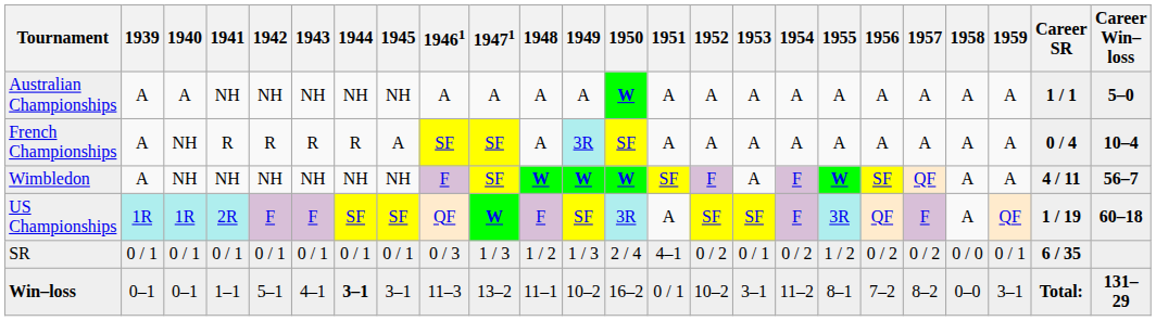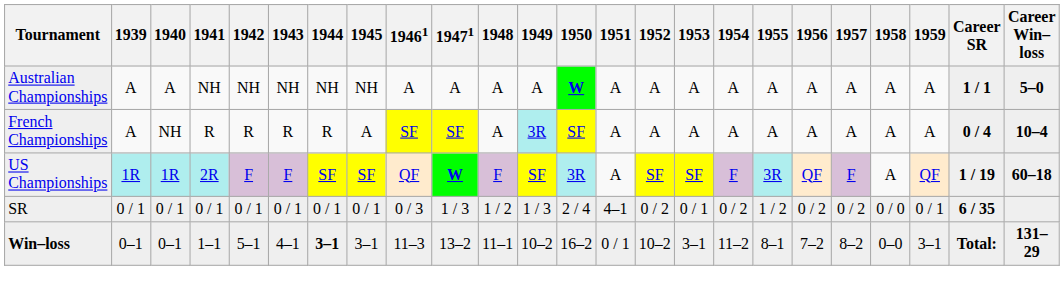 <table class="nowrap wikitable" style=text-align:left;font-size:94%>
 <tr bgcolor="#efefef">
 <th>Tournament</th>
 <th>1939</th>
 <th>1940</th>
 <th>1941</th>
 <th>1942</th>
 <th>1943</th>
 <th>1944</th>
 <th>1945</th>
 <th>1946<sup>1</sup></th>
 <th>1947<sup>1</sup></th>
 <th>1948</th>
 <th>1949</th>
 <th>1950</th>
 <th>1951</th>
 <th>1952</th>
 <th>1953</th>
 <th>1954</th>
 <th>1955</th>
 <th>1956</th>
 <th>1957</th>
 <th>1958</th>
 <th>1959</th>
 <th>Career<br>SR</th>
 <th>Career<br>Win–loss</th>
 </tr>
 <tr>
 <td style="background:#EFEFEF;"><a href='#'>Australian Championships</a></td>
 <td align="center">A</td>
 <td align="center">A</td>
 <td align="center">NH</td>
 <td align="center">NH</td>
 <td align="center">NH</td>
 <td align="center">NH</td>
 <td align="center">NH</td>
 <td align="center">A</td>
 <td align="center">A</td>
 <td align="center">A</td>
 <td align="center">A</td>
 <td align="center" style="background:#00ff00;"><strong><a href='#'>W</a></strong></td>
 <td align="center">A</td>
 <td align="center">A</td>
 <td align="center">A</td>
 <td align="center">A</td>
 <td align="center">A</td>
 <td align="center">A</td>
 <td align="center">A</td>
 <td align="center">A</td>
 <td align="center">A</td>
 <td align="center" style="background:#EFEFEF;"><strong>1 / 1</strong></td>
 <td align="center" style="background:#EFEFEF;"><strong>5–0</strong></td>
 </tr>
 <tr>
 <td style="background:#EFEFEF;"><a href='#'>French Championships</a></td>
 <td align="center">A</td>
 <td align="center">NH</td>
 <td align="center">R</td>
 <td align="center">R</td>
 <td align="center">R</td>
 <td align="center">R</td>
 <td align="center">A</td>
 <td align="center" style="background:yellow;"><a href='#'>SF</a></td>
 <td align="center" style="background:yellow;"><a href='#'>SF</a></td>
 <td align="center">A</td>
 <td align="center" style="background:#afeeee;"><a href='#'>3R</a></td>
 <td align="center" style="background:yellow;"><a href='#'>SF</a></td>
 <td align="center">A</td>
 <td align="center">A</td>
 <td align="center">A</td>
 <td align="center">A</td>
 <td align="center">A</td>
 <td align="center">A</td>
 <td align="center">A</td>
 <td align="center">A</td>
 <td align="center">A</td>
 <td align="center" style="background:#EFEFEF;"><strong>0 / 4</strong></td>
 <td align="center" style="background:#EFEFEF;"><strong>10–4</strong></td>
 </tr>
 <tr>
-<td style="background:#EFEFEF;"><a href='#'>Wimbledon</a></td>
-<td align="center">A</td>
-<td align="center">NH</td>
-<td align="center">NH</td>
-<td align="center">NH</td>
-<td align="center">NH</td>
-<td align="center">NH</td>
-<td align="center">NH</td>
-<td align="center" style="background:#D8BFD8;"><a href='#'>F</a></td>
-<td align="center" style="background:yellow;"><a href='#'>SF</a></td>
-<td align="center" style="background:#00ff00;"><strong><a href='#'>W</a></strong></td>
-<td align="center" style="background:#00ff00;"><strong><a href='#'>W</a></strong></td>
-<td align="center" style="background:#00ff00;"><strong><a href='#'>W</a></strong></td>
-<td align="center" style="background:yellow;"><a href='#'>SF</a></td>
-<td align="center" style="background:#D8BFD8;"><a href='#'>F</a></td>
-<td align="center">A</td>
-<td align="center" style="background:#D8BFD8;"><a href='#'>F</a></td>
-<td align="center" style="background:#00ff00;"><strong><a href='#'>W</a></strong></td>
-<td align="center" style="background:yellow;"><a href='#'>SF</a></td>
-<td align="center" style="background:#ffebcd;"><a href='#'>QF</a></td>
-<td align="center">A</td>
-<td align="center">A</td>
-<td align="center" style="background:#EFEFEF;"><strong>4 / 11</strong></td>
-<td align="center" style="background:#EFEFEF;"><strong>56–7</strong></td>
-</tr>
-<tr>
 <td style="background:#EFEFEF;"><a href='#'>US Championships</a></td>
 <td align="center" style="background:#afeeee;"><a href='#'>1R</a></td>
 <td align="center" style="background:#afeeee;"><a href='#'>1R</a></td>
 <td align="center" style="background:#afeeee;"><a href='#'>2R</a></td>
 <td align="center" style="background:#D8BFD8;"><a href='#'>F</a></td>
 <td align="center" style="background:#D8BFD8;"><a href='#'>F</a></td>
 <td align="center" style="background:yellow;"><a href='#'>SF</a></td>
 <td align="center" style="background:yellow;"><a href='#'>SF</a></td>
 <td align="center" style="background:#ffebcd;"><a href='#'>QF</a></td>
 <td align="center" style="background:#00ff00;"><strong><a href='#'>W</a></strong></td>
 <td align="center" style="background:#D8BFD8;"><a href='#'>F</a></td>
 <td align="center" style="background:yellow;"><a href='#'>SF</a></td>
 <td align="center" style="background:#afeeee;"><a href='#'>3R</a></td>
 <td align="center">A</td>
 <td align="center" style="background:yellow;"><a href='#'>SF</a></td>
 <td align="center" style="background:yellow;"><a href='#'>SF</a></td>
 <td align="center" style="background:#D8BFD8;"><a href='#'>F</a></td>
 <td align="center" style="background:#afeeee;"><a href='#'>3R</a></td>
 <td align="center" style="background:#ffebcd;"><a href='#'>QF</a></td>
 <td align="center" style="background:#D8BFD8;"><a href='#'>F</a></td>
 <td align="center">A</td>
 <td align="center" style="background:#ffebcd;"><a href='#'>QF</a></td>
 <td align="center" style="background:#EFEFEF;"><strong>1 / 19</strong></td>
 <td align="center" style="background:#EFEFEF;"><strong>60–18</strong></td>
 </tr>
 <tr>
 <td style="background:#EFEFEF;">SR</td>
 <td align="center" style="background:#EFEFEF;">0 / 1</td>
 <td align="center" style="background:#EFEFEF;">0 / 1</td>
 <td align="center" style="background:#EFEFEF;">0 / 1</td>
 <td align="center" style="background:#EFEFEF;">0 / 1</td>
 <td align="center" style="background:#EFEFEF;">0 / 1</td>
 <td align="center" style="background:#EFEFEF;">0 / 1</td>
 <td align="center" style="background:#EFEFEF;">0 / 1</td>
 <td align="center" style="background:#EFEFEF;">0 / 3</td>
 <td align="center" style="background:#EFEFEF;">1 / 3</td>
 <td align="center" style="background:#EFEFEF;">1 / 2</td>
 <td align="center" style="background:#EFEFEF;">1 / 3</td>
 <td align="center" style="background:#EFEFEF;">2 / 4</td>
 <td align="center" style="background:#EFEFEF;">4–1</td>
 <td align="center" style="background:#EFEFEF;">0 / 2</td>
 <td align="center" style="background:#EFEFEF;">0 / 1</td>
 <td align="center" style="background:#EFEFEF;">0 / 2</td>
 <td align="center" style="background:#EFEFEF;">1 / 2</td>
 <td align="center" style="background:#EFEFEF;">0 / 2</td>
 <td align="center" style="background:#EFEFEF;">0 / 2</td>
 <td align="center" style="background:#EFEFEF;">0 / 0</td>
 <td align="center" style="background:#EFEFEF;">0 / 1</td>
 <td align="center" style="background:#EFEFEF;"><strong>6 / 35</strong></td>
 <td align="center" style="background:#EFEFEF;"></td>
 </tr>
 <tr>
 <td style="background:#EFEFEF;"><strong>Win–loss</strong></td>
 <td align="center" style="background:#EFEFEF;">0–1</td>
 <td align="center" style="background:#EFEFEF;">0–1</td>
 <td align="center" style="background:#EFEFEF;">1–1</td>
 <td align="center" style="background:#EFEFEF;">5–1</td>
 <td align="center" style="background:#EFEFEF;">4–1</td>
 <td align="center" style="background:#EFEFEF;"><strong>3–1</strong></td>
 <td align="center" style="background:#EFEFEF;">3–1</td>
 <td align="center" style="background:#EFEFEF;">11–3</td>
 <td align="center" style="background:#EFEFEF;">13–2</td>
 <td align="center" style="background:#EFEFEF;">11–1</td>
 <td align="center" style="background:#EFEFEF;">10–2</td>
 <td align="center" style="background:#EFEFEF;">16–2</td>
 <td align="center" style="background:#EFEFEF;">0 / 1</td>
 <td align="center" style="background:#EFEFEF;">10–2</td>
 <td align="center" style="background:#EFEFEF;">3–1</td>
 <td align="center" style="background:#EFEFEF;">11–2</td>
 <td align="center" style="background:#EFEFEF;">8–1</td>
 <td align="center" style="background:#EFEFEF;">7–2</td>
 <td align="center" style="background:#EFEFEF;">8–2</td>
 <td align="center" style="background:#EFEFEF;">0–0</td>
 <td align="center" style="background:#EFEFEF;">3–1</td>
 <td align="center" style="background:#EFEFEF;"><strong> Total:</strong></td>
 <td align="center" style="background:#EFEFEF;"><strong>131–29</strong></td>
 </tr>
 </table>
